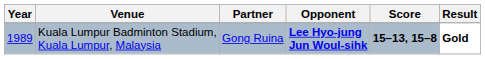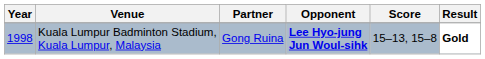 <table class="sortable wikitable" style="font-size: 90%;">
 <tr>
 <th>Year</th>
 <th>Venue</th>
 <th>Partner</th>
 <th>Opponent</th>
 <th>Score</th>
 <th>Result</th>
 </tr>
 <tr>
 </tr>
 <tr style="background:#AABBCC">
-<td align="center"><a href='#'>1989</a></td>
+<td align="center"><a href='#'>1998</a></td>
 <td align="left">Kuala Lumpur Badminton Stadium,<br><a href='#'>Kuala Lumpur</a>, <a href='#'>Malaysia</a></td>
 <td align="left"> <a href='#'>Gong Ruina</a></td>
 <td align="left"><strong> <a href='#'>Lee Hyo-jung</a> <br>  <a href='#'>Jun Woul-sihk</a></strong></td>
-<td align="left"><strong>15–13, 15–8</strong></td>
+<td align="left">15–13, 15–8</td>
 <td style="text-align:left; background:white"> <strong>Gold</strong></td>
 </tr>
 </table>
